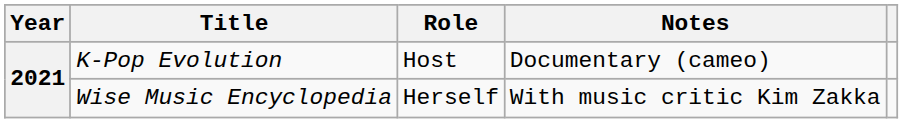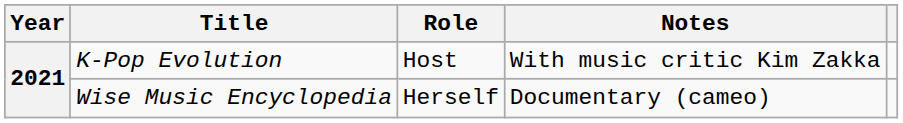 <table class="wikitable plainrowheaders sortable">
 <tr>
 <th scope="col">Year</th>
 <th scope="col">Title</th>
 <th scope="col">Role</th>
 <th scope="col">Notes</th>
 <th scope="col" class="unsortable"></th>
 </tr>
 <tr>
 <th scope="row" rowspan="2">2021</th>
 <td><em>K-Pop Evolution</em></td>
 <td>Host</td>
-<td>Documentary (cameo)</td>
+<td>With music critic Kim Zakka</td>
 <td style="text-align:center"></td>
 </tr>
 <tr>
 <td><em>Wise Music Encyclopedia</em></td>
 <td>Herself</td>
-<td>With music critic Kim Zakka</td>
+<td>Documentary (cameo)</td>
 <td style="text-align:center"></td>
 </tr>
 </table>
